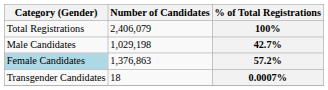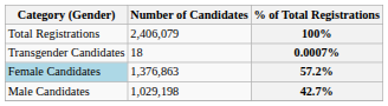 <table class="wikitable">
 <tr>
 <th>Category (Gender)</th>
 <th>Number of Candidates</th>
 <th>% of Total Registrations</th>
 </tr>
 <tr>
 <td>Total Registrations</td>
 <td>2,406,079</td>
 <th>100%</th>
 </tr>
 <tr>
-<td>Male Candidates</td>
-<td>1,029,198</td>
-<th>42.7%</th>
+<td>Transgender Candidates</td>
+<td>18</td>
+<th>0.0007%</th>
 </tr>
 <tr>
 <td style="background: lightblue;">Female Candidates</td>
 <td>1,376,863</td>
 <th>57.2%</th>
 </tr>
 <tr>
-<td>Transgender Candidates</td>
-<td>18</td>
-<th>0.0007%</th>
+<td>Male Candidates</td>
+<td>1,029,198</td>
+<th>42.7%</th>
 </tr>
 <tr>
 </tr>
 </table>
